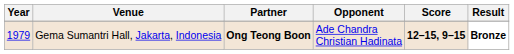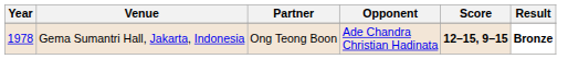 <table class="sortable wikitable" style="font-size: 90%;">
 <tr>
 <th>Year</th>
 <th>Venue</th>
 <th>Partner</th>
 <th>Opponent</th>
 <th>Score</th>
 <th>Result</th>
 </tr>
 <tr>
 </tr>
 <tr style="background:#F3E6D7">
-<td align="center"><a href='#'>1979</a></td>
+<td align="center"><a href='#'>1978</a></td>
 <td align="left">Gema Sumantri Hall, <a href='#'>Jakarta</a>, <a href='#'>Indonesia</a></td>
-<td align="left"><strong> Ong Teong Boon</strong></td>
+<td align="left"> Ong Teong Boon</td>
 <td align="left"> <a href='#'>Ade Chandra</a><br> <a href='#'>Christian Hadinata</a></td>
 <td align="left"><strong>12–15, 9–15</strong></td>
 <td style="text-align:left; background:white"> <strong>Bronze</strong></td>
 </tr>
 </table>
